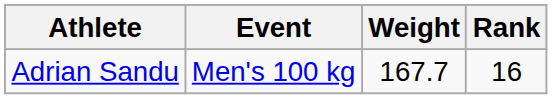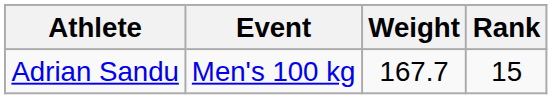 <table class="wikitable" border="1" style="font-size:90%">
 <tr>
 <th>Athlete</th>
 <th>Event</th>
 <th>Weight</th>
 <th>Rank</th>
 </tr>
 <tr align=center>
 <td align="left"><a href='#'>Adrian Sandu</a></td>
 <td><a href='#'>Men's 100 kg</a></td>
 <td>167.7</td>
-<td>16</td>
+<td>15</td>
 </tr>
 </table>
